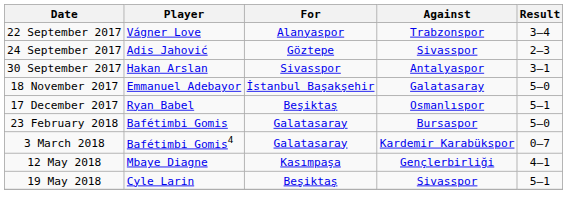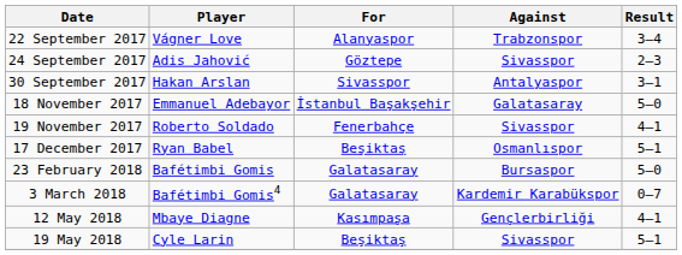 <table class="wikitable sortable">
 <tr>
 <th>Date</th>
 <th>Player</th>
 <th>For</th>
 <th>Against</th>
 <th style="text-align:center">Result</th>
 </tr>
 <tr>
 <td align=center>22 September 2017</td>
 <td> <a href='#'>Vágner Love</a></td>
 <td align=center><a href='#'>Alanyaspor</a></td>
 <td align=center><a href='#'>Trabzonspor</a></td>
 <td align=center>3–4</td>
 </tr>
 <tr>
 <td align=center>24 September 2017</td>
 <td> <a href='#'>Adis Jahović</a></td>
 <td align=center><a href='#'>Göztepe</a></td>
 <td align=center><a href='#'>Sivasspor</a></td>
 <td align=center>2–3</td>
 </tr>
 <tr>
 <td align=center>30 September 2017</td>
 <td> <a href='#'>Hakan Arslan</a></td>
 <td align=center><a href='#'>Sivasspor</a></td>
 <td align=center><a href='#'>Antalyaspor</a></td>
 <td align=center>3–1</td>
 </tr>
 <tr>
 <td align=center>18 November 2017</td>
 <td> <a href='#'>Emmanuel Adebayor</a></td>
 <td align=center><a href='#'>İstanbul Başakşehir</a></td>
 <td align=center><a href='#'>Galatasaray</a></td>
 <td align=center>5–0</td>
+</tr>
+<tr>
+<td align=center>19 November 2017</td>
+<td> <a href='#'>Roberto Soldado</a></td>
+<td align=center><a href='#'>Fenerbahçe</a></td>
+<td align=center><a href='#'>Sivasspor</a></td>
+<td align=center>4–1</td>
 </tr>
 <tr>
 <td align=center>17 December 2017</td>
 <td> <a href='#'>Ryan Babel</a></td>
 <td align=center><a href='#'>Beşiktaş</a></td>
 <td align=center><a href='#'>Osmanlıspor</a></td>
 <td align=center>5–1</td>
 </tr>
 <tr>
 <td align=center>23 February 2018</td>
 <td> <a href='#'>Bafétimbi Gomis</a></td>
 <td align=center><a href='#'>Galatasaray</a></td>
 <td align=center><a href='#'>Bursaspor</a></td>
 <td align=center>5–0</td>
 </tr>
 <tr>
 <td align=center>3 March 2018</td>
 <td> <a href='#'>Bafétimbi Gomis</a><sup>4</sup></td>
 <td align=center><a href='#'>Galatasaray</a></td>
 <td align=center><a href='#'>Kardemir Karabükspor</a></td>
 <td align=center>0–7</td>
 </tr>
 <tr>
 <td align=center>12 May 2018</td>
 <td> <a href='#'>Mbaye Diagne</a></td>
 <td align=center><a href='#'>Kasımpaşa</a></td>
 <td align=center><a href='#'>Gençlerbirliği</a></td>
 <td align=center>4–1</td>
 </tr>
 <tr>
 <td align=center>19 May 2018</td>
 <td> <a href='#'>Cyle Larin</a></td>
 <td align=center><a href='#'>Beşiktaş</a></td>
 <td align=center><a href='#'>Sivasspor</a></td>
 <td align=center>5–1</td>
 </tr>
 <tr>
 </tr>
 </table>
